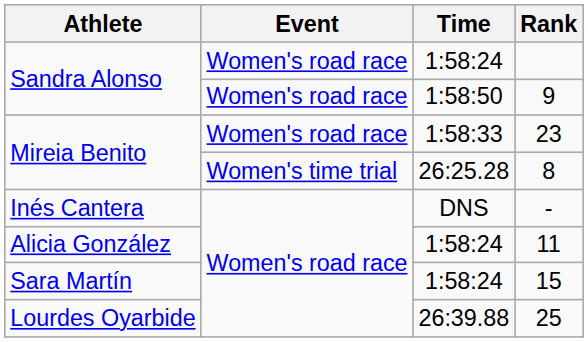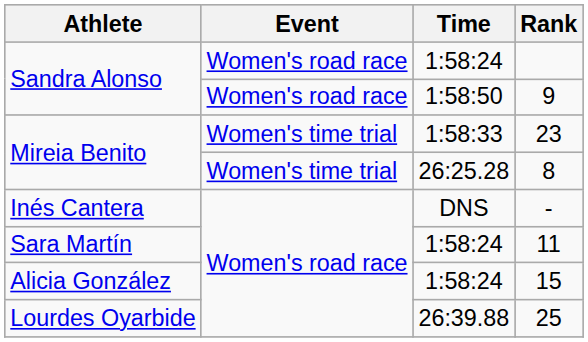 <table class=wikitable style="font-size:90%">
 <tr>
 <th>Athlete</th>
 <th>Event</th>
 <th>Time</th>
 <th>Rank</th>
 </tr>
 <tr align=center>
 <td align=left rowspan=2><a href='#'>Sandra Alonso</a></td>
 <td align=left><a href='#'>Women's road race</a></td>
 <td>1:58:24</td>
 <td></td>
 </tr>
 <tr align=center>
 <td align=left><a href='#'>Women's road race</a></td>
 <td>1:58:50</td>
 <td>9</td>
 </tr>
 <tr align=center>
 <td align=left rowspan=2><a href='#'>Mireia Benito</a></td>
-<td align=left><a href='#'>Women's road race</a></td>
+<td align=left><a href='#'>Women's time trial</a></td>
 <td>1:58:33</td>
 <td>23</td>
 </tr>
 <tr align=center>
 <td align=left><a href='#'>Women's time trial</a></td>
 <td>26:25.28</td>
 <td>8</td>
 </tr>
 <tr align=center>
 <td align=left><a href='#'>Inés Cantera</a></td>
 <td align=left rowspan=5><a href='#'>Women's road race</a></td>
 <td>DNS</td>
 <td>-</td>
 </tr>
 <tr align=center>
-<td align=left><a href='#'>Alicia González</a></td>
+<td align=left><a href='#'>Sara Martín</a></td>
 <td>1:58:24</td>
 <td>11</td>
 </tr>
 <tr align=center>
-<td align=left><a href='#'>Sara Martín</a></td>
+<td align=left><a href='#'>Alicia González</a></td>
 <td>1:58:24</td>
 <td>15</td>
 </tr>
 <tr align=center>
 <td align=left><a href='#'>Lourdes Oyarbide</a></td>
 <td>26:39.88</td>
 <td>25</td>
 </tr>
 </table>
